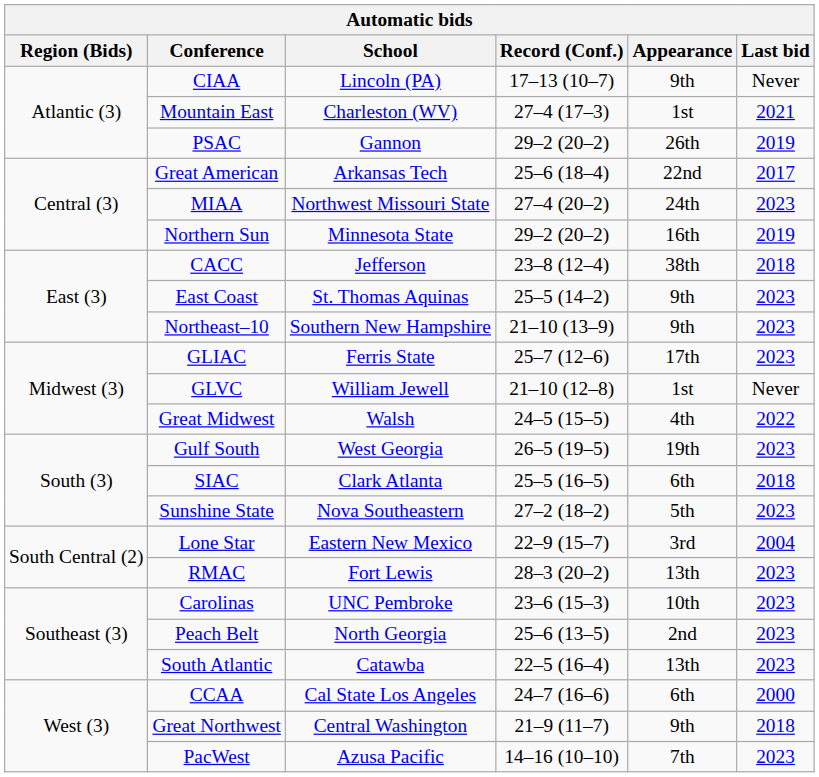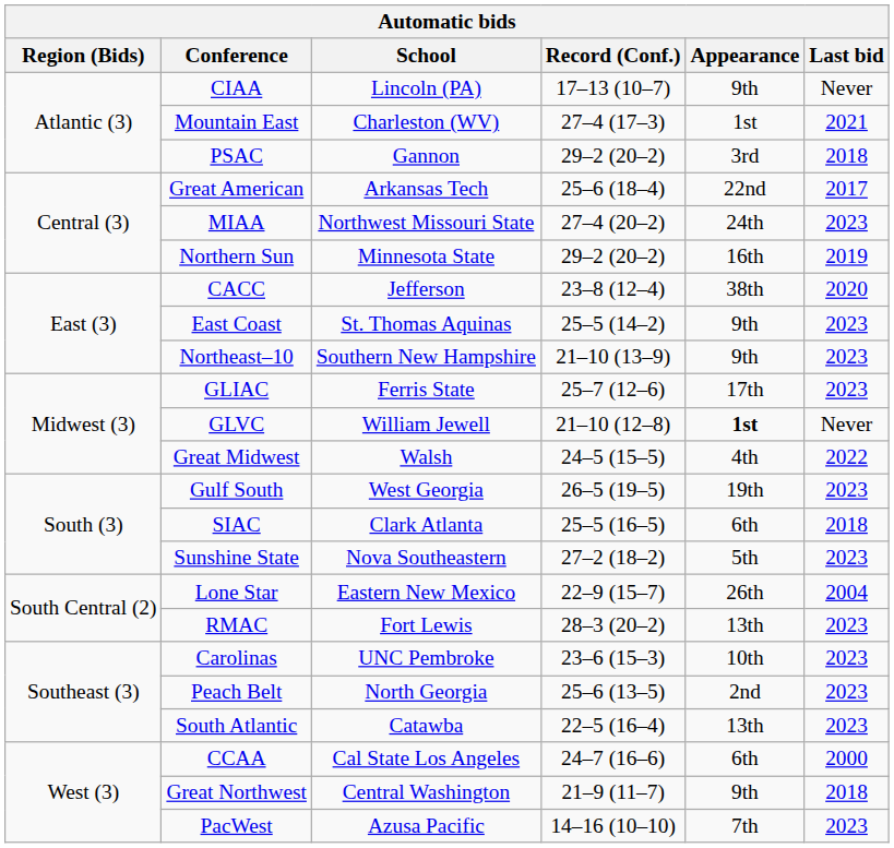 <table class="wikitable sortable" style="text-align:center;">
 <tr>
 <th colspan="6" style=>Automatic bids</th>
 </tr>
 <tr>
 <th>Region (Bids)</th>
 <th>Conference</th>
 <th>School</th>
 <th>Record (Conf.)</th>
 <th>Appearance</th>
 <th>Last bid</th>
 </tr>
 <tr>
 <td rowspan=3>Atlantic (3)</td>
 <td><a href='#'>CIAA</a></td>
 <td><a href='#'>Lincoln (PA)</a></td>
 <td align=center>17–13 (10–7)</td>
 <td align=center>9th</td>
 <td align=center>Never</td>
 </tr>
 <tr>
 <td><a href='#'>Mountain East</a></td>
 <td><a href='#'>Charleston (WV)</a></td>
 <td align=center>27–4 (17–3)</td>
 <td align=center>1st</td>
 <td align=center><a href='#'>2021</a></td>
 </tr>
 <tr>
 <td><a href='#'>PSAC</a></td>
 <td><a href='#'>Gannon</a></td>
 <td align=center>29–2 (20–2)</td>
-<td align=center>26th</td>
-<td align=center><a href='#'>2019</a></td>
+<td align=center>3rd</td>
+<td align=center><a href='#'>2018</a></td>
 </tr>
 <tr>
 <td rowspan=3>Central (3)</td>
 <td><a href='#'>Great American</a></td>
 <td><a href='#'>Arkansas Tech</a></td>
 <td align=center>25–6 (18–4)</td>
 <td align=center>22nd</td>
 <td align=center><a href='#'>2017</a></td>
 </tr>
 <tr>
 <td><a href='#'>MIAA</a></td>
 <td><a href='#'>Northwest Missouri State</a></td>
 <td align=center>27–4 (20–2)</td>
 <td align=center>24th</td>
 <td align=center><a href='#'>2023</a></td>
 </tr>
 <tr>
 <td><a href='#'>Northern Sun</a></td>
 <td><a href='#'>Minnesota State</a></td>
 <td align=center>29–2 (20–2)</td>
 <td align=center>16th</td>
 <td align=center><a href='#'>2019</a></td>
 </tr>
 <tr>
 <td rowspan=3>East (3)</td>
 <td><a href='#'>CACC</a></td>
 <td><a href='#'>Jefferson</a></td>
 <td align=center>23–8 (12–4)</td>
 <td align=center>38th</td>
-<td align=center><a href='#'>2018</a></td>
+<td align=center><a href='#'>2020</a></td>
 </tr>
 <tr>
 <td><a href='#'>East Coast</a></td>
 <td><a href='#'>St. Thomas Aquinas</a></td>
 <td align=center>25–5 (14–2)</td>
 <td align=center>9th</td>
 <td align=center><a href='#'>2023</a></td>
 </tr>
 <tr>
 <td><a href='#'>Northeast–10</a></td>
 <td><a href='#'>Southern New Hampshire</a></td>
 <td align=center>21–10 (13–9)</td>
 <td align=center>9th</td>
 <td align=center><a href='#'>2023</a></td>
 </tr>
 <tr>
 <td rowspan=3>Midwest (3)</td>
 <td><a href='#'>GLIAC</a></td>
 <td><a href='#'>Ferris State</a></td>
 <td align=center>25–7 (12–6)</td>
 <td align=center>17th</td>
 <td align=center><a href='#'>2023</a></td>
 </tr>
 <tr>
 <td><a href='#'>GLVC</a></td>
 <td><a href='#'>William Jewell</a></td>
 <td align=center>21–10 (12–8)</td>
-<td align=center>1st</td>
+<td align=center><strong>1st</strong></td>
 <td align=center>Never</td>
 </tr>
 <tr>
 <td><a href='#'>Great Midwest</a></td>
 <td><a href='#'>Walsh</a></td>
 <td align=center>24–5 (15–5)</td>
 <td align=center>4th</td>
 <td align=center><a href='#'>2022</a></td>
 </tr>
 <tr>
 <td rowspan=3>South (3)</td>
 <td><a href='#'>Gulf South</a></td>
 <td><a href='#'>West Georgia</a></td>
 <td align=center>26–5 (19–5)</td>
 <td align=center>19th</td>
 <td align=center><a href='#'>2023</a></td>
 </tr>
 <tr>
 <td><a href='#'>SIAC</a></td>
 <td><a href='#'>Clark Atlanta</a></td>
 <td align=center>25–5 (16–5)</td>
 <td align=center>6th</td>
 <td align=center><a href='#'>2018</a></td>
 </tr>
 <tr>
 <td><a href='#'>Sunshine State</a></td>
 <td><a href='#'>Nova Southeastern</a></td>
 <td align=center>27–2 (18–2)</td>
 <td align=center>5th</td>
 <td align=center><a href='#'>2023</a></td>
 </tr>
 <tr>
 <td rowspan=2>South Central (2)</td>
 <td><a href='#'>Lone Star</a></td>
 <td><a href='#'>Eastern New Mexico</a></td>
 <td align=center>22–9 (15–7)</td>
-<td align=center>3rd</td>
+<td align=center>26th</td>
 <td align=center><a href='#'>2004</a></td>
 </tr>
 <tr>
 <td><a href='#'>RMAC</a></td>
 <td><a href='#'>Fort Lewis</a></td>
 <td align=center>28–3 (20–2)</td>
 <td align=center>13th</td>
 <td align=center><a href='#'>2023</a></td>
 </tr>
 <tr>
 <td rowspan=3>Southeast (3)</td>
 <td><a href='#'>Carolinas</a></td>
 <td><a href='#'>UNC Pembroke</a></td>
 <td align=center>23–6 (15–3)</td>
 <td align=center>10th</td>
 <td align=center><a href='#'>2023</a></td>
 </tr>
 <tr>
 <td><a href='#'>Peach Belt</a></td>
 <td><a href='#'>North Georgia</a></td>
 <td align=center>25–6 (13–5)</td>
 <td align=center>2nd</td>
 <td align=center><a href='#'>2023</a></td>
 </tr>
 <tr>
 <td><a href='#'>South Atlantic</a></td>
 <td><a href='#'>Catawba</a></td>
 <td align=center>22–5 (16–4)</td>
 <td align=center>13th</td>
 <td align=center><a href='#'>2023</a></td>
 </tr>
 <tr>
 <td rowspan=3>West (3)</td>
 <td><a href='#'>CCAA</a></td>
 <td><a href='#'>Cal State Los Angeles</a></td>
 <td align=center>24–7 (16–6)</td>
 <td align=center>6th</td>
 <td align=center><a href='#'>2000</a></td>
 </tr>
 <tr>
 <td><a href='#'>Great Northwest</a></td>
 <td><a href='#'>Central Washington</a></td>
 <td align=center>21–9 (11–7)</td>
 <td align=center>9th</td>
 <td align=center><a href='#'>2018</a></td>
 </tr>
 <tr>
 <td><a href='#'>PacWest</a></td>
 <td><a href='#'>Azusa Pacific</a></td>
 <td align=center>14–16 (10–10)</td>
 <td align=center>7th</td>
 <td align=center><a href='#'>2023</a></td>
 </tr>
 </table>
